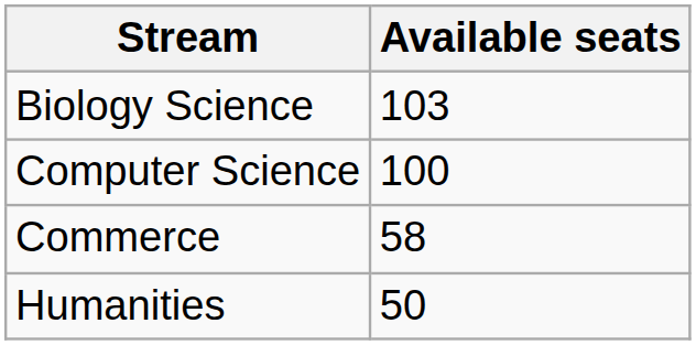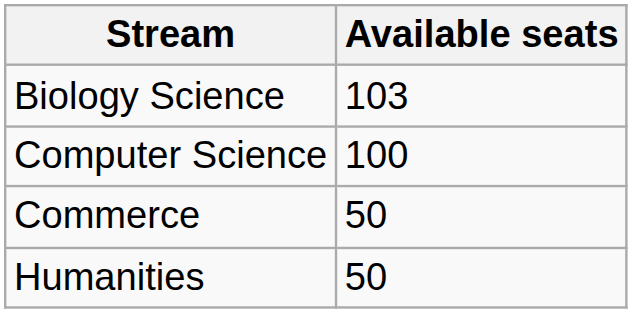 <table class="wikitable">
 <tr>
 <th>Stream</th>
 <th>Available seats</th>
 </tr>
 <tr>
 <td>Biology Science</td>
 <td>103</td>
 </tr>
 <tr>
 <td>Computer Science</td>
 <td>100</td>
 </tr>
 <tr>
 <td>Commerce</td>
-<td>58</td>
+<td>50</td>
 </tr>
 <tr>
 <td>Humanities</td>
 <td>50</td>
 </tr>
 </table>
